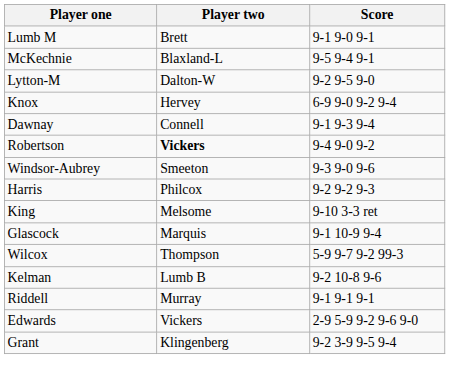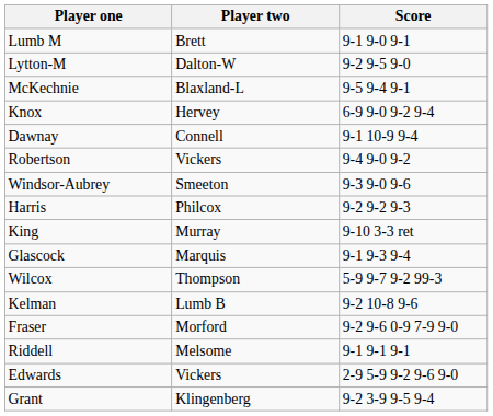 <table class="wikitable">
 <tr>
 <th width=170>Player one</th>
 <th width=170>Player two</th>
 <th width=150>Score</th>
 </tr>
 <tr>
 <td> Lumb M</td>
 <td> Brett</td>
 <td>9-1 9-0 9-1</td>
 </tr>
 <tr>
+<td> Lytton-M</td>
+<td> Dalton-W</td>
+<td>9-2 9-5 9-0</td>
+</tr>
+<tr>
 <td> McKechnie</td>
 <td> Blaxland-L</td>
 <td>9-5 9-4 9-1</td>
-</tr>
-<tr>
-<td> Lytton-M</td>
-<td> Dalton-W</td>
-<td>9-2 9-5 9-0</td>
 </tr>
 <tr>
 <td> Knox</td>
 <td> Hervey</td>
 <td>6-9 9-0 9-2 9-4</td>
 </tr>
 <tr>
 <td> Dawnay</td>
 <td> Connell</td>
-<td>9-1 9-3 9-4</td>
+<td>9-1 10-9 9-4</td>
 </tr>
 <tr>
 <td> Robertson</td>
-<td><strong> Vickers</strong></td>
+<td> Vickers</td>
 <td>9-4 9-0 9-2</td>
 </tr>
 <tr>
 <td> Windsor-Aubrey</td>
 <td> Smeeton</td>
 <td>9-3 9-0 9-6</td>
 </tr>
 <tr>
 <td> Harris</td>
 <td> Philcox</td>
 <td>9-2 9-2 9-3</td>
 </tr>
 <tr>
 <td> King</td>
-<td> Melsome</td>
+<td> Murray</td>
 <td>9-10 3-3 ret</td>
 </tr>
 <tr>
 <td> Glascock</td>
 <td> Marquis</td>
-<td>9-1 10-9 9-4</td>
+<td>9-1 9-3 9-4</td>
 </tr>
 <tr>
 <td> Wilcox</td>
 <td> Thompson</td>
 <td>5-9 9-7 9-2 99-3</td>
 </tr>
 <tr>
 <td> Kelman</td>
 <td> Lumb B</td>
 <td>9-2 10-8 9-6</td>
 </tr>
 <tr>
+<td> Fraser</td>
+<td> Morford</td>
+<td>9-2 9-6 0-9 7-9 9-0</td>
+</tr>
+<tr>
 <td> Riddell</td>
-<td> Murray</td>
+<td> Melsome</td>
 <td>9-1 9-1 9-1</td>
 </tr>
 <tr>
 <td> Edwards</td>
 <td> Vickers</td>
 <td>2-9 5-9 9-2 9-6 9-0</td>
 </tr>
 <tr>
 <td> Grant</td>
 <td> Klingenberg</td>
 <td>9-2 3-9 9-5 9-4</td>
 </tr>
 </table>
